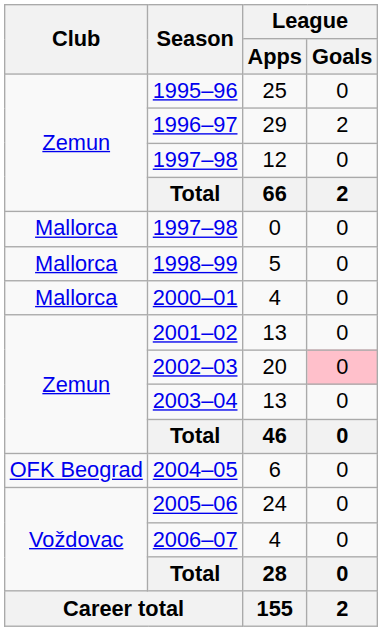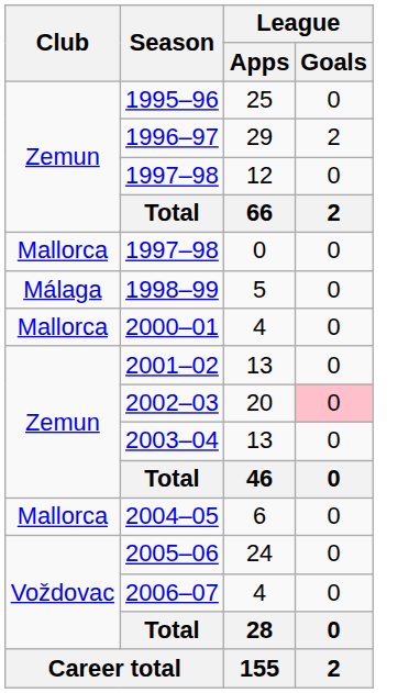 <table class="wikitable" style="text-align:center">
 <tr>
 <th rowspan="2">Club</th>
 <th rowspan="2">Season</th>
 <th colspan="2">League</th>
 </tr>
 <tr>
 <th>Apps</th>
 <th>Goals</th>
 </tr>
 <tr>
 <td rowspan="4"><a href='#'>Zemun</a></td>
 <td><a href='#'>1995–96</a></td>
 <td>25</td>
 <td>0</td>
 </tr>
 <tr>
 <td><a href='#'>1996–97</a></td>
 <td>29</td>
 <td>2</td>
 </tr>
 <tr>
 <td><a href='#'>1997–98</a></td>
 <td>12</td>
 <td>0</td>
 </tr>
 <tr>
 <th>Total</th>
 <th>66</th>
 <th>2</th>
 </tr>
 <tr>
 <td><a href='#'>Mallorca</a></td>
 <td><a href='#'>1997–98</a></td>
 <td>0</td>
 <td>0</td>
 </tr>
 <tr>
-<td><a href='#'>Mallorca</a></td>
+<td><a href='#'>Málaga</a></td>
 <td><a href='#'>1998–99</a></td>
 <td>5</td>
 <td>0</td>
 </tr>
 <tr>
 <td><a href='#'>Mallorca</a></td>
 <td><a href='#'>2000–01</a></td>
 <td>4</td>
 <td>0</td>
 </tr>
 <tr>
 <td rowspan="4"><a href='#'>Zemun</a></td>
 <td><a href='#'>2001–02</a></td>
 <td>13</td>
 <td>0</td>
 </tr>
 <tr>
 <td><a href='#'>2002–03</a></td>
 <td>20</td>
 <td style="background: pink;">0</td>
 </tr>
 <tr>
 <td><a href='#'>2003–04</a></td>
 <td>13</td>
 <td>0</td>
 </tr>
 <tr>
 <th>Total</th>
 <th>46</th>
 <th>0</th>
 </tr>
 <tr>
-<td><a href='#'>OFK Beograd</a></td>
+<td><a href='#'>Mallorca</a></td>
 <td><a href='#'>2004–05</a></td>
 <td>6</td>
 <td>0</td>
 </tr>
 <tr>
 <td rowspan="3"><a href='#'>Voždovac</a></td>
 <td><a href='#'>2005–06</a></td>
 <td>24</td>
 <td>0</td>
 </tr>
 <tr>
 <td><a href='#'>2006–07</a></td>
 <td>4</td>
 <td>0</td>
 </tr>
 <tr>
 <th>Total</th>
 <th>28</th>
 <th>0</th>
 </tr>
 <tr>
 <th colspan="2">Career total</th>
 <th>155</th>
 <th>2</th>
 </tr>
 </table>
